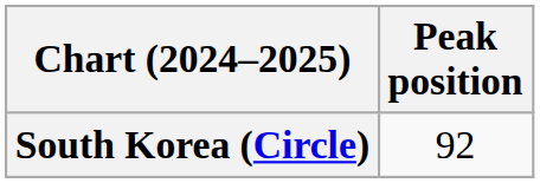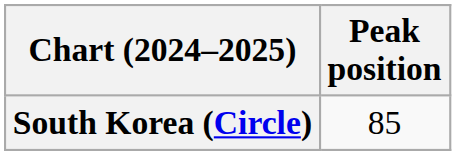 <table class="wikitable plainrowheaders" style="text-align:center">
 <tr>
 <th scope="col">Chart (2024–2025)</th>
 <th scope="col">Peak<br>position</th>
 </tr>
 <tr>
 <th scope="row">South Korea (<a href='#'>Circle</a>)</th>
-<td>92</td>
+<td>85</td>
 </tr>
 </table>
